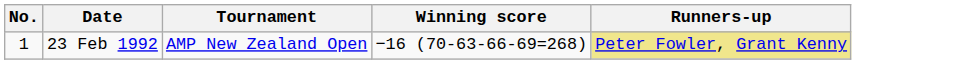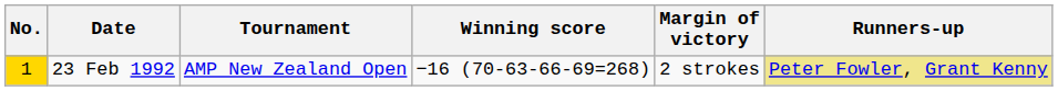 <table class="wikitable" style="font-size:95%;">
 <tr>
 <th>No.</th>
 <th>Date</th>
 <th>Tournament</th>
 <th>Winning score</th>
+<th>Margin of<br>victory</th>
 <th>Runners-up</th>
 </tr>
 <tr>
-<td align=center>1</td>
+<td align=center style="background: gold;">1</td>
 <td align=right>23 Feb <a href='#'>1992</a></td>
 <td><a href='#'>AMP New Zealand Open</a></td>
 <td>−16 (70-63-66-69=268)</td>
+<td>2 strokes</td>
 <td style="background: khaki;"> <a href='#'>Peter Fowler</a>,  <a href='#'>Grant Kenny</a></td>
 </tr>
 </table>
